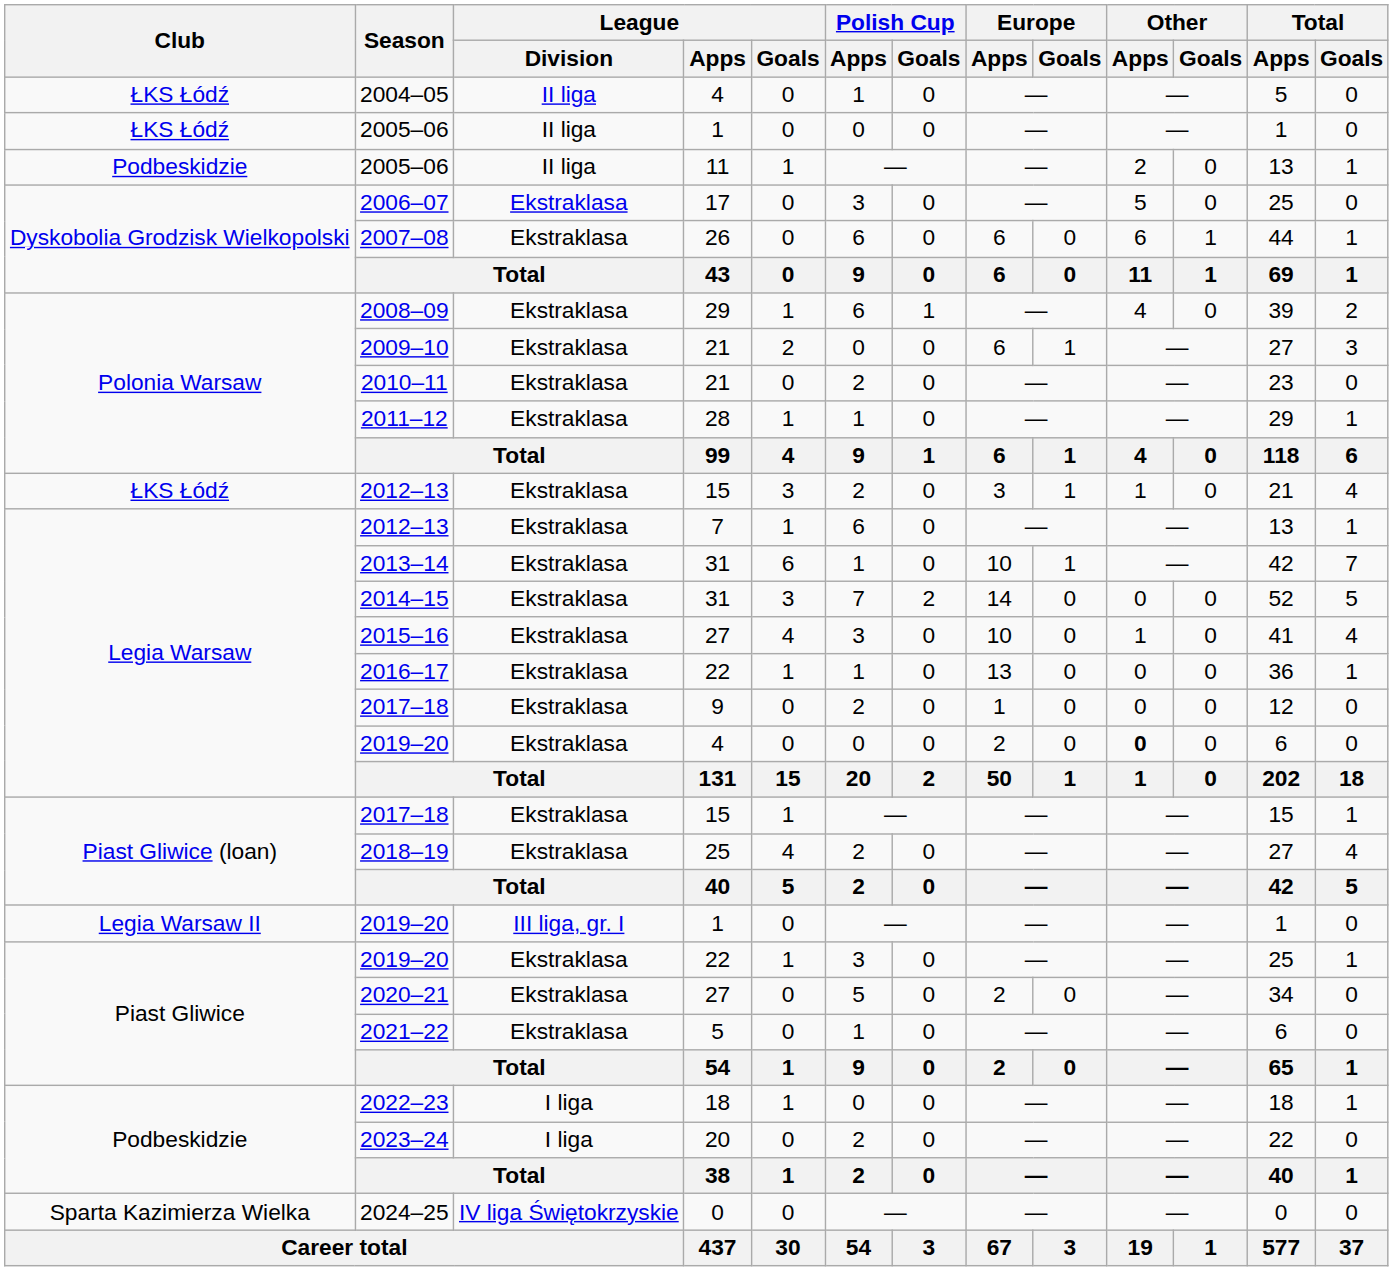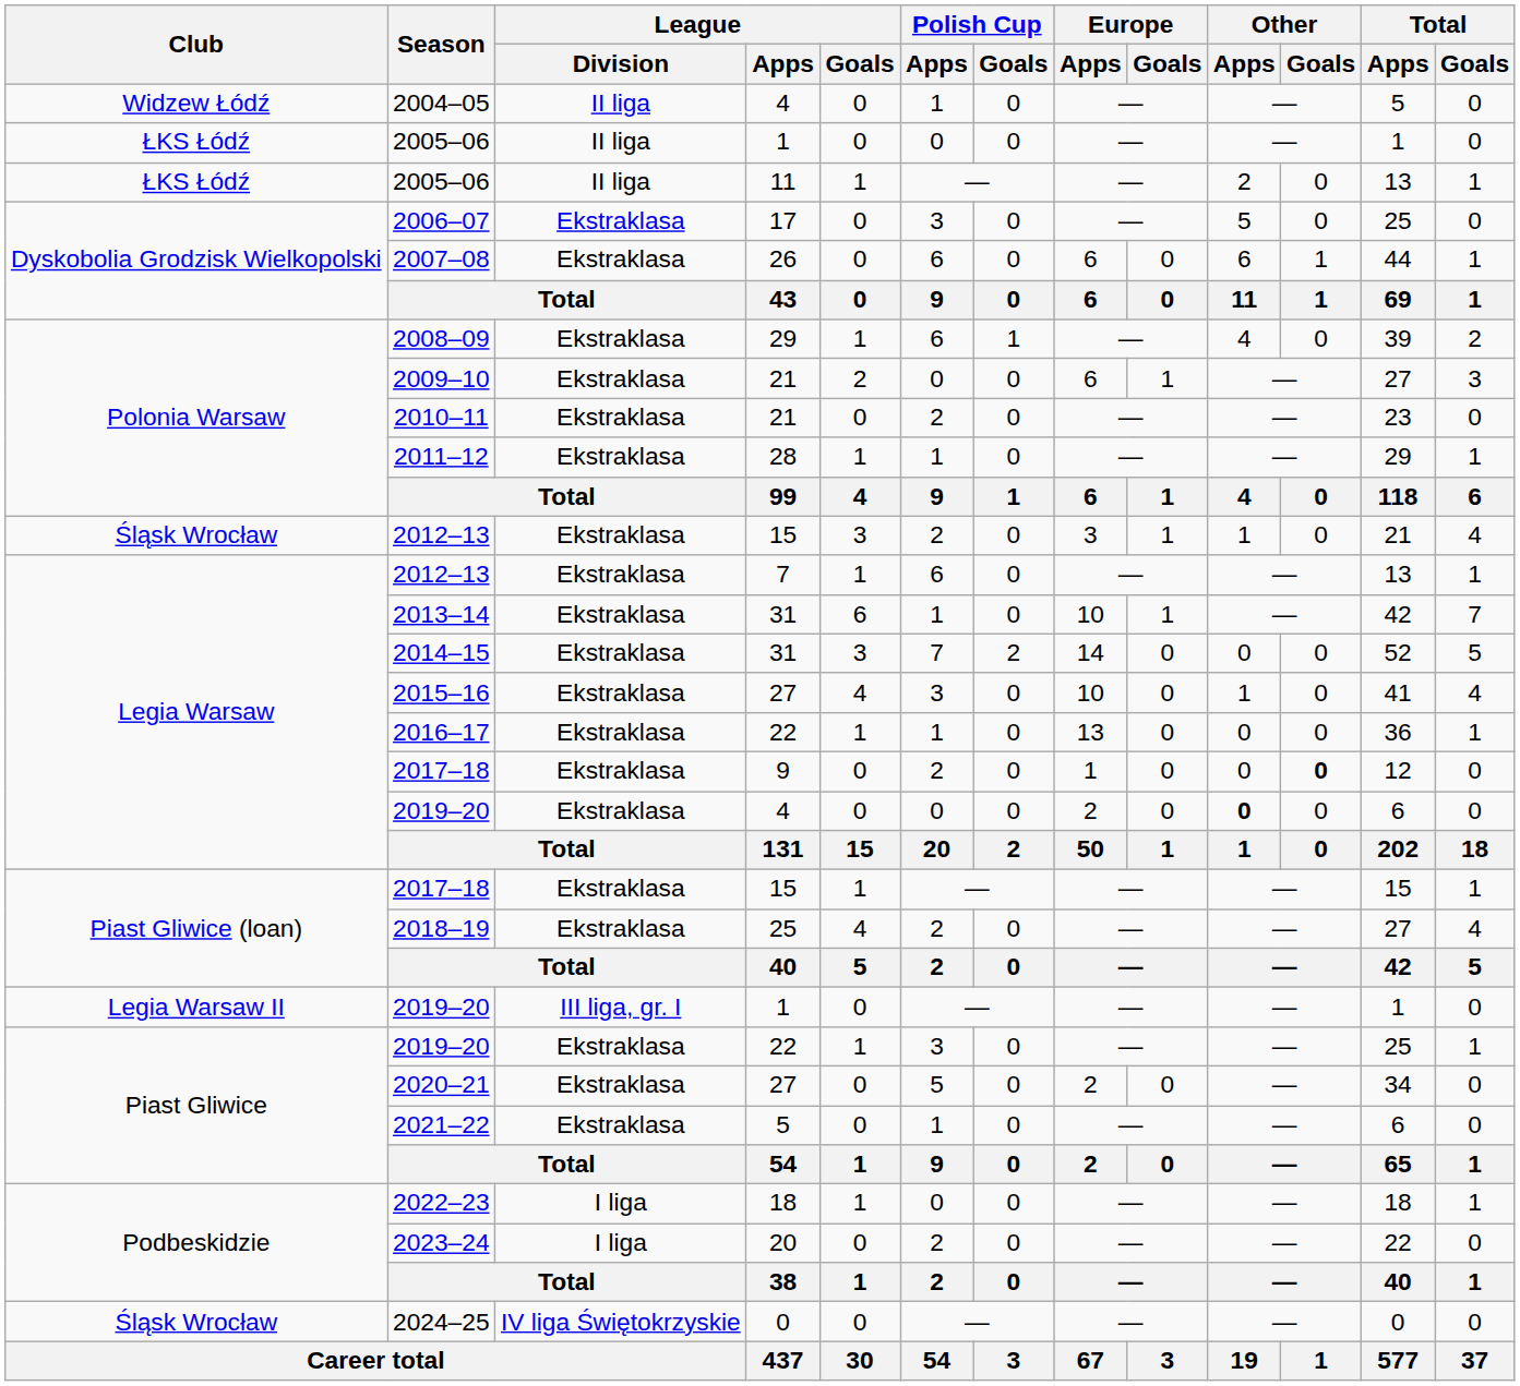 <table class="wikitable" style="text-align:center">
 <tr>
 <th rowspan="2">Club</th>
 <th rowspan="2">Season</th>
 <th colspan="3">League</th>
 <th colspan="2"><a href='#'>Polish Cup</a></th>
 <th colspan="2">Europe</th>
 <th colspan="2">Other</th>
 <th colspan="2">Total</th>
 </tr>
 <tr>
 <th>Division</th>
 <th>Apps</th>
 <th>Goals</th>
 <th>Apps</th>
 <th>Goals</th>
 <th>Apps</th>
 <th>Goals</th>
 <th>Apps</th>
 <th>Goals</th>
 <th>Apps</th>
 <th>Goals</th>
 </tr>
 <tr>
-<td><a href='#'>ŁKS Łódź</a></td>
+<td><a href='#'>Widzew Łódź</a></td>
 <td>2004–05</td>
 <td><a href='#'>II liga</a></td>
 <td>4</td>
 <td>0</td>
 <td>1</td>
 <td>0</td>
 <td colspan="2">—</td>
 <td colspan="2">—</td>
 <td>5</td>
 <td>0</td>
 </tr>
 <tr>
 <td><a href='#'>ŁKS Łódź</a></td>
 <td>2005–06</td>
 <td>II liga</td>
 <td>1</td>
 <td>0</td>
 <td>0</td>
 <td>0</td>
 <td colspan="2">—</td>
 <td colspan="2">—</td>
 <td>1</td>
 <td>0</td>
 </tr>
 <tr>
-<td><a href='#'>Podbeskidzie</a></td>
+<td><a href='#'>ŁKS Łódź</a></td>
 <td>2005–06</td>
 <td>II liga</td>
 <td>11</td>
 <td>1</td>
 <td colspan="2">—</td>
 <td colspan="2">—</td>
 <td>2</td>
 <td>0</td>
 <td>13</td>
 <td>1</td>
 </tr>
 <tr>
 <td rowspan="3"><a href='#'>Dyskobolia Grodzisk Wielkopolski</a></td>
 <td><a href='#'>2006–07</a></td>
 <td><a href='#'>Ekstraklasa</a></td>
 <td>17</td>
 <td>0</td>
 <td>3</td>
 <td>0</td>
 <td colspan="2">—</td>
 <td>5</td>
 <td>0</td>
 <td>25</td>
 <td>0</td>
 </tr>
 <tr>
 <td><a href='#'>2007–08</a></td>
 <td>Ekstraklasa</td>
 <td>26</td>
 <td>0</td>
 <td>6</td>
 <td>0</td>
 <td>6</td>
 <td>0</td>
 <td>6</td>
 <td>1</td>
 <td>44</td>
 <td>1</td>
 </tr>
 <tr>
 <th colspan="2">Total</th>
 <th>43</th>
 <th>0</th>
 <th>9</th>
 <th>0</th>
 <th>6</th>
 <th>0</th>
 <th>11</th>
 <th>1</th>
 <th>69</th>
 <th>1</th>
 </tr>
 <tr>
 <td rowspan="5"><a href='#'>Polonia Warsaw</a></td>
 <td><a href='#'>2008–09</a></td>
 <td>Ekstraklasa</td>
 <td>29</td>
 <td>1</td>
 <td>6</td>
 <td>1</td>
 <td colspan="2">—</td>
 <td>4</td>
 <td>0</td>
 <td>39</td>
 <td>2</td>
 </tr>
 <tr>
 <td><a href='#'>2009–10</a></td>
 <td>Ekstraklasa</td>
 <td>21</td>
 <td>2</td>
 <td>0</td>
 <td>0</td>
 <td>6</td>
 <td>1</td>
 <td colspan="2">—</td>
 <td>27</td>
 <td>3</td>
 </tr>
 <tr>
 <td><a href='#'>2010–11</a></td>
 <td>Ekstraklasa</td>
 <td>21</td>
 <td>0</td>
 <td>2</td>
 <td>0</td>
 <td colspan="2">—</td>
 <td colspan="2">—</td>
 <td>23</td>
 <td>0</td>
 </tr>
 <tr>
 <td><a href='#'>2011–12</a></td>
 <td>Ekstraklasa</td>
 <td>28</td>
 <td>1</td>
 <td>1</td>
 <td>0</td>
 <td colspan="2">—</td>
 <td colspan="2">—</td>
 <td>29</td>
 <td>1</td>
 </tr>
 <tr>
 <th colspan="2">Total</th>
 <th>99</th>
 <th>4</th>
 <th>9</th>
 <th>1</th>
 <th>6</th>
 <th>1</th>
 <th>4</th>
 <th>0</th>
 <th>118</th>
 <th>6</th>
 </tr>
 <tr>
-<td><a href='#'>ŁKS Łódź</a></td>
+<td><a href='#'>Śląsk Wrocław</a></td>
 <td><a href='#'>2012–13</a></td>
 <td>Ekstraklasa</td>
 <td>15</td>
 <td>3</td>
 <td>2</td>
 <td>0</td>
 <td>3</td>
 <td>1</td>
 <td>1</td>
 <td>0</td>
 <td>21</td>
 <td>4</td>
 </tr>
 <tr>
 <td rowspan="8"><a href='#'>Legia Warsaw</a></td>
 <td><a href='#'>2012–13</a></td>
 <td>Ekstraklasa</td>
 <td>7</td>
 <td>1</td>
 <td>6</td>
 <td>0</td>
 <td colspan="2">—</td>
 <td colspan="2">—</td>
 <td>13</td>
 <td>1</td>
 </tr>
 <tr>
 <td><a href='#'>2013–14</a></td>
 <td>Ekstraklasa</td>
 <td>31</td>
 <td>6</td>
 <td>1</td>
 <td>0</td>
 <td>10</td>
 <td>1</td>
 <td colspan="2">—</td>
 <td>42</td>
 <td>7</td>
 </tr>
 <tr>
 <td><a href='#'>2014–15</a></td>
 <td>Ekstraklasa</td>
 <td>31</td>
 <td>3</td>
 <td>7</td>
 <td>2</td>
 <td>14</td>
 <td>0</td>
 <td>0</td>
 <td>0</td>
 <td>52</td>
 <td>5</td>
 </tr>
 <tr>
 <td><a href='#'>2015–16</a></td>
 <td>Ekstraklasa</td>
 <td>27</td>
 <td>4</td>
 <td>3</td>
 <td>0</td>
 <td>10</td>
 <td>0</td>
 <td>1</td>
 <td>0</td>
 <td>41</td>
 <td>4</td>
 </tr>
 <tr>
 <td><a href='#'>2016–17</a></td>
 <td>Ekstraklasa</td>
 <td>22</td>
 <td>1</td>
 <td>1</td>
 <td>0</td>
 <td>13</td>
 <td>0</td>
 <td>0</td>
 <td>0</td>
 <td>36</td>
 <td>1</td>
 </tr>
 <tr>
 <td><a href='#'>2017–18</a></td>
 <td>Ekstraklasa</td>
 <td>9</td>
 <td>0</td>
 <td>2</td>
 <td>0</td>
 <td>1</td>
 <td>0</td>
 <td>0</td>
-<td>0</td>
+<td><strong>0</strong></td>
 <td>12</td>
 <td>0</td>
 </tr>
 <tr>
 <td><a href='#'>2019–20</a></td>
 <td>Ekstraklasa</td>
 <td>4</td>
 <td>0</td>
 <td>0</td>
 <td>0</td>
 <td>2</td>
 <td>0</td>
 <td><strong>0</strong></td>
 <td>0</td>
 <td>6</td>
 <td>0</td>
 </tr>
 <tr>
 <th colspan="2">Total</th>
 <th>131</th>
 <th>15</th>
 <th>20</th>
 <th>2</th>
 <th>50</th>
 <th>1</th>
 <th>1</th>
 <th>0</th>
 <th>202</th>
 <th>18</th>
 </tr>
 <tr>
 <td rowspan="3"><a href='#'>Piast Gliwice</a> (loan)</td>
 <td><a href='#'>2017–18</a></td>
 <td>Ekstraklasa</td>
 <td>15</td>
 <td>1</td>
 <td colspan="2">—</td>
 <td colspan="2">—</td>
 <td colspan="2">—</td>
 <td>15</td>
 <td>1</td>
 </tr>
 <tr>
 <td><a href='#'>2018–19</a></td>
 <td>Ekstraklasa</td>
 <td>25</td>
 <td>4</td>
 <td>2</td>
 <td>0</td>
 <td colspan="2">—</td>
 <td colspan="2">—</td>
 <td>27</td>
 <td>4</td>
 </tr>
 <tr>
 <th colspan="2">Total</th>
 <th>40</th>
 <th>5</th>
 <th>2</th>
 <th>0</th>
 <th colspan="2">—</th>
 <th colspan="2">—</th>
 <th>42</th>
 <th>5</th>
 </tr>
 <tr>
 <td><a href='#'>Legia Warsaw II</a></td>
 <td><a href='#'>2019–20</a></td>
 <td><a href='#'>III liga, gr. I</a></td>
 <td>1</td>
 <td>0</td>
 <td colspan="2">—</td>
 <td colspan="2">—</td>
 <td colspan="2">—</td>
 <td>1</td>
 <td>0</td>
 </tr>
 <tr>
 <td rowspan="4">Piast Gliwice</td>
 <td><a href='#'>2019–20</a></td>
 <td>Ekstraklasa</td>
 <td>22</td>
 <td>1</td>
 <td>3</td>
 <td>0</td>
 <td colspan="2">—</td>
 <td colspan="2">—</td>
 <td>25</td>
 <td>1</td>
 </tr>
 <tr>
 <td><a href='#'>2020–21</a></td>
 <td>Ekstraklasa</td>
 <td>27</td>
 <td>0</td>
 <td>5</td>
 <td>0</td>
 <td>2</td>
 <td>0</td>
 <td colspan="2">—</td>
 <td>34</td>
 <td>0</td>
 </tr>
 <tr>
 <td><a href='#'>2021–22</a></td>
 <td>Ekstraklasa</td>
 <td>5</td>
 <td>0</td>
 <td>1</td>
 <td>0</td>
 <td colspan="2">—</td>
 <td colspan="2">—</td>
 <td>6</td>
 <td>0</td>
 </tr>
 <tr>
 <th colspan="2">Total</th>
 <th>54</th>
 <th>1</th>
 <th>9</th>
 <th>0</th>
 <th>2</th>
 <th>0</th>
 <th colspan="2">—</th>
 <th>65</th>
 <th>1</th>
 </tr>
 <tr>
 <td rowspan="3">Podbeskidzie</td>
 <td><a href='#'>2022–23</a></td>
 <td>I liga</td>
 <td>18</td>
 <td>1</td>
 <td>0</td>
 <td>0</td>
 <td colspan="2">—</td>
 <td colspan="2">—</td>
 <td>18</td>
 <td>1</td>
 </tr>
 <tr>
 <td><a href='#'>2023–24</a></td>
 <td>I liga</td>
 <td>20</td>
 <td>0</td>
 <td>2</td>
 <td>0</td>
 <td colspan="2">—</td>
 <td colspan="2">—</td>
 <td>22</td>
 <td>0</td>
 </tr>
 <tr>
 <th colspan="2">Total</th>
 <th>38</th>
 <th>1</th>
 <th>2</th>
 <th>0</th>
 <th colspan="2">—</th>
 <th colspan="2">—</th>
 <th>40</th>
 <th>1</th>
 </tr>
 <tr>
-<td>Sparta Kazimierza Wielka</td>
+<td><a href='#'>Śląsk Wrocław</a></td>
 <td>2024–25</td>
 <td><a href='#'>IV liga Świętokrzyskie</a></td>
 <td>0</td>
 <td>0</td>
 <td colspan="2">—</td>
 <td colspan="2">—</td>
 <td colspan="2">—</td>
 <td>0</td>
 <td>0</td>
 </tr>
 <tr>
 <th colspan="3">Career total</th>
 <th>437</th>
 <th>30</th>
 <th>54</th>
 <th>3</th>
 <th>67</th>
 <th>3</th>
 <th>19</th>
 <th>1</th>
 <th>577</th>
 <th>37</th>
 </tr>
 </table>
